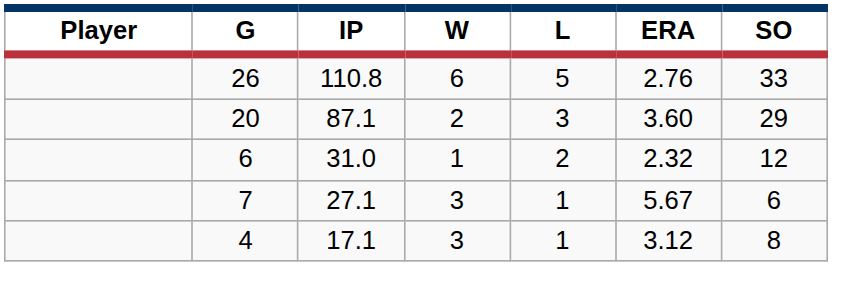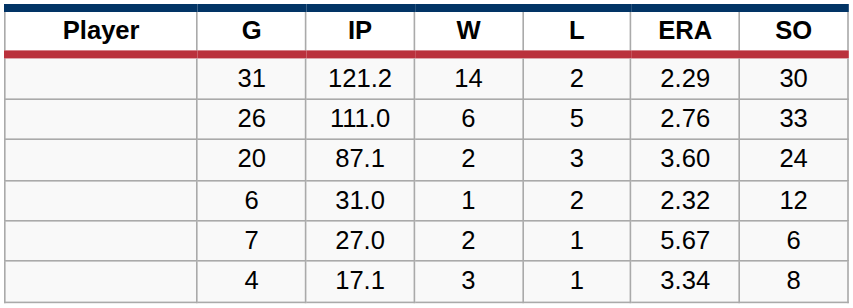 <table class="wikitable sortable">
 <tr>
 <th style="background:#FFFFFF; border-top:#023465 5px solid; border-bottom:#ba313c 5px solid;" width="16%">Player</th>
 <th style="background:#FFFFFF; border-top:#023465 5px solid; border-bottom:#ba313c 5px solid;" width="9%">G</th>
 <th style="background:#FFFFFF; border-top:#023465 5px solid; border-bottom:#ba313c 5px solid;" width="9%">IP</th>
 <th style="background:#FFFFFF; border-top:#023465 5px solid; border-bottom:#ba313c 5px solid;" width="9%">W</th>
 <th style="background:#FFFFFF; border-top:#023465 5px solid; border-bottom:#ba313c 5px solid;" width="9%">L</th>
 <th style="background:#FFFFFF; border-top:#023465 5px solid; border-bottom:#ba313c 5px solid;" width="9%">ERA</th>
 <th style="background:#FFFFFF; border-top:#023465 5px solid; border-bottom:#ba313c 5px solid;" width="9%">SO</th>
 </tr>
 <tr align="center">
 <td></td>
+<td>31</td>
+<td>121.2</td>
+<td>14</td>
+<td>2</td>
+<td>2.29</td>
+<td>30</td>
+</tr>
+<tr align="center">
+<td></td>
 <td>26</td>
-<td>110.8</td>
+<td>111.0</td>
 <td>6</td>
 <td>5</td>
 <td>2.76</td>
 <td>33</td>
 </tr>
 <tr align="center">
 <td></td>
 <td>20</td>
 <td>87.1</td>
 <td>2</td>
 <td>3</td>
 <td>3.60</td>
-<td>29</td>
+<td>24</td>
 </tr>
 <tr align="center">
 <td></td>
 <td>6</td>
 <td>31.0</td>
 <td>1</td>
 <td>2</td>
 <td>2.32</td>
 <td>12</td>
 </tr>
 <tr align="center">
 <td></td>
 <td>7</td>
-<td>27.1</td>
-<td>3</td>
+<td>27.0</td>
+<td>2</td>
 <td>1</td>
 <td>5.67</td>
 <td>6</td>
 </tr>
 <tr align="center">
 <td></td>
 <td>4</td>
 <td>17.1</td>
 <td>3</td>
 <td>1</td>
-<td>3.12</td>
+<td>3.34</td>
 <td>8</td>
 </tr>
 </table>
